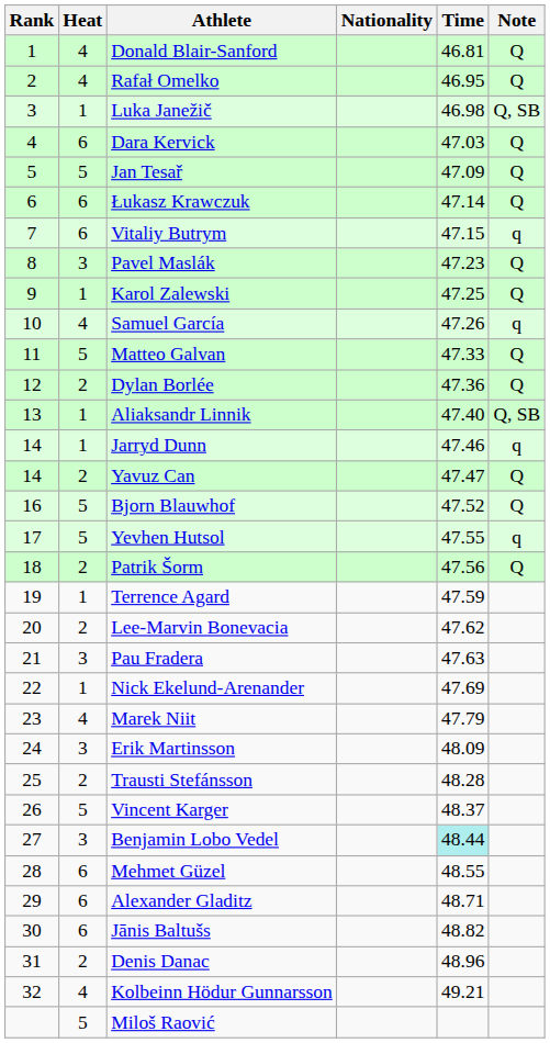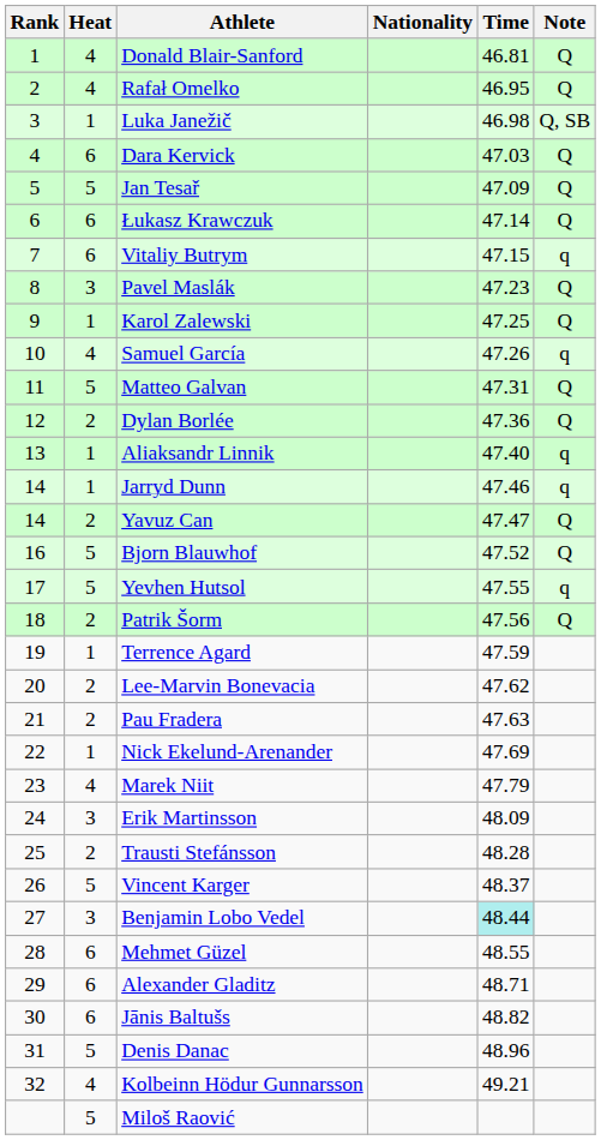 <table class="wikitable sortable" style="text-align:center">
 <tr>
 <th>Rank</th>
 <th>Heat</th>
 <th>Athlete</th>
 <th>Nationality</th>
 <th>Time</th>
 <th>Note</th>
 </tr>
 <tr bgcolor=ccffcc>
 <td>1</td>
 <td>4</td>
 <td align=left><a href='#'>Donald Blair-Sanford</a></td>
 <td align=left></td>
 <td>46.81</td>
 <td>Q</td>
 </tr>
 <tr bgcolor=ccffcc>
 <td>2</td>
 <td>4</td>
 <td align=left><a href='#'>Rafał Omelko</a></td>
 <td align=left></td>
 <td>46.95</td>
 <td>Q</td>
 </tr>
 <tr bgcolor=ddffdd>
 <td>3</td>
 <td>1</td>
 <td align=left><a href='#'>Luka Janežič</a></td>
 <td align=left></td>
 <td>46.98</td>
 <td>Q, SB</td>
 </tr>
 <tr bgcolor=ccffcc>
 <td>4</td>
 <td>6</td>
 <td align=left><a href='#'>Dara Kervick</a></td>
 <td align=left></td>
 <td>47.03</td>
 <td>Q</td>
 </tr>
 <tr bgcolor=ccffcc>
 <td>5</td>
 <td>5</td>
 <td align=left><a href='#'>Jan Tesař</a></td>
 <td align=left></td>
 <td>47.09</td>
 <td>Q</td>
 </tr>
 <tr bgcolor=ccffcc>
 <td>6</td>
 <td>6</td>
 <td align=left><a href='#'>Łukasz Krawczuk</a></td>
 <td align=left></td>
 <td>47.14</td>
 <td>Q</td>
 </tr>
 <tr bgcolor=ddffdd>
 <td>7</td>
 <td>6</td>
 <td align=left><a href='#'>Vitaliy Butrym</a></td>
 <td align=left></td>
 <td>47.15</td>
 <td>q</td>
 </tr>
 <tr bgcolor=ccffcc>
 <td>8</td>
 <td>3</td>
 <td align=left><a href='#'>Pavel Maslák</a></td>
 <td align=left></td>
 <td>47.23</td>
 <td>Q</td>
 </tr>
 <tr bgcolor=ccffcc>
 <td>9</td>
 <td>1</td>
 <td align=left><a href='#'>Karol Zalewski</a></td>
 <td align=left></td>
 <td>47.25</td>
 <td>Q</td>
 </tr>
 <tr bgcolor=ddffdd>
 <td>10</td>
 <td>4</td>
 <td align=left><a href='#'>Samuel García</a></td>
 <td align=left></td>
 <td>47.26</td>
 <td>q</td>
 </tr>
 <tr bgcolor=ccffcc>
 <td>11</td>
 <td>5</td>
 <td align=left><a href='#'>Matteo Galvan</a></td>
 <td align=left></td>
-<td>47.33</td>
+<td>47.31</td>
 <td>Q</td>
 </tr>
 <tr bgcolor=ccffcc>
 <td>12</td>
 <td>2</td>
 <td align=left><a href='#'>Dylan Borlée</a></td>
 <td align=left></td>
 <td>47.36</td>
 <td>Q</td>
 </tr>
 <tr bgcolor=ccffcc>
 <td>13</td>
 <td>1</td>
 <td align=left><a href='#'>Aliaksandr Linnik</a></td>
 <td align=left></td>
 <td>47.40</td>
-<td>Q, SB</td>
+<td>q</td>
 </tr>
 <tr bgcolor=ddffdd>
 <td>14</td>
 <td>1</td>
 <td align=left><a href='#'>Jarryd Dunn</a></td>
 <td align=left></td>
 <td>47.46</td>
 <td>q</td>
 </tr>
 <tr bgcolor=ccffcc>
 <td>14</td>
 <td>2</td>
 <td align=left><a href='#'>Yavuz Can</a></td>
 <td align=left></td>
 <td>47.47</td>
 <td>Q</td>
 </tr>
 <tr bgcolor=ddffdd>
 <td>16</td>
 <td>5</td>
 <td align=left><a href='#'>Bjorn Blauwhof</a></td>
 <td align=left></td>
 <td>47.52</td>
 <td>Q</td>
 </tr>
 <tr bgcolor=ddffdd>
 <td>17</td>
 <td>5</td>
 <td align=left><a href='#'>Yevhen Hutsol</a></td>
 <td align=left></td>
 <td>47.55</td>
 <td>q</td>
 </tr>
 <tr bgcolor=ccffcc>
 <td>18</td>
 <td>2</td>
 <td align=left><a href='#'>Patrik Šorm</a></td>
 <td align=left></td>
 <td>47.56</td>
 <td>Q</td>
 </tr>
 <tr>
 <td>19</td>
 <td>1</td>
 <td align=left><a href='#'>Terrence Agard</a></td>
 <td align=left></td>
 <td>47.59</td>
 <td></td>
 </tr>
 <tr>
 <td>20</td>
 <td>2</td>
 <td align=left><a href='#'>Lee-Marvin Bonevacia</a></td>
 <td align=left></td>
 <td>47.62</td>
 <td></td>
 </tr>
 <tr>
 <td>21</td>
-<td>3</td>
+<td>2</td>
 <td align=left><a href='#'>Pau Fradera</a></td>
 <td align=left></td>
 <td>47.63</td>
 <td></td>
 </tr>
 <tr>
 <td>22</td>
 <td>1</td>
 <td align=left><a href='#'>Nick Ekelund-Arenander</a></td>
 <td align=left></td>
 <td>47.69</td>
 <td></td>
 </tr>
 <tr>
 <td>23</td>
 <td>4</td>
 <td align=left><a href='#'>Marek Niit</a></td>
 <td align=left></td>
 <td>47.79</td>
 <td></td>
 </tr>
 <tr>
 <td>24</td>
 <td>3</td>
 <td align=left><a href='#'>Erik Martinsson</a></td>
 <td align=left></td>
 <td>48.09</td>
 <td></td>
 </tr>
 <tr>
 <td>25</td>
 <td>2</td>
 <td align=left><a href='#'>Trausti Stefánsson</a></td>
 <td align=left></td>
 <td>48.28</td>
 <td></td>
 </tr>
 <tr>
 <td>26</td>
 <td>5</td>
 <td align=left><a href='#'>Vincent Karger</a></td>
 <td align=left></td>
 <td>48.37</td>
 <td></td>
 </tr>
 <tr>
 <td>27</td>
 <td>3</td>
 <td align=left><a href='#'>Benjamin Lobo Vedel</a></td>
 <td align=left></td>
 <td style="background: paleturquoise;">48.44</td>
 <td></td>
 </tr>
 <tr>
 <td>28</td>
 <td>6</td>
 <td align=left><a href='#'>Mehmet Güzel</a></td>
 <td align=left></td>
 <td>48.55</td>
 <td></td>
 </tr>
 <tr>
 <td>29</td>
 <td>6</td>
 <td align=left><a href='#'>Alexander Gladitz</a></td>
 <td align=left></td>
 <td>48.71</td>
 <td></td>
 </tr>
 <tr>
 <td>30</td>
 <td>6</td>
 <td align=left><a href='#'>Jānis Baltušs</a></td>
 <td align=left></td>
 <td>48.82</td>
 <td></td>
 </tr>
 <tr>
 <td>31</td>
-<td>2</td>
+<td>5</td>
 <td align=left><a href='#'>Denis Danac</a></td>
 <td align=left></td>
 <td>48.96</td>
 <td></td>
 </tr>
 <tr>
 <td>32</td>
 <td>4</td>
 <td align=left><a href='#'>Kolbeinn Hödur Gunnarsson</a></td>
 <td align=left></td>
 <td>49.21</td>
 <td></td>
 </tr>
 <tr>
 <td></td>
 <td>5</td>
 <td align=left><a href='#'>Miloš Raović</a></td>
 <td align=left></td>
 <td></td>
 <td></td>
 </tr>
 </table>
